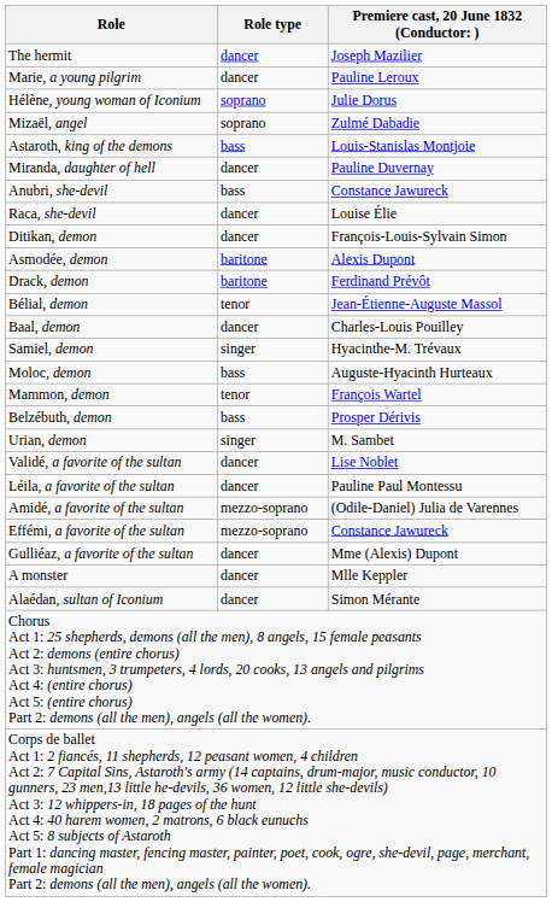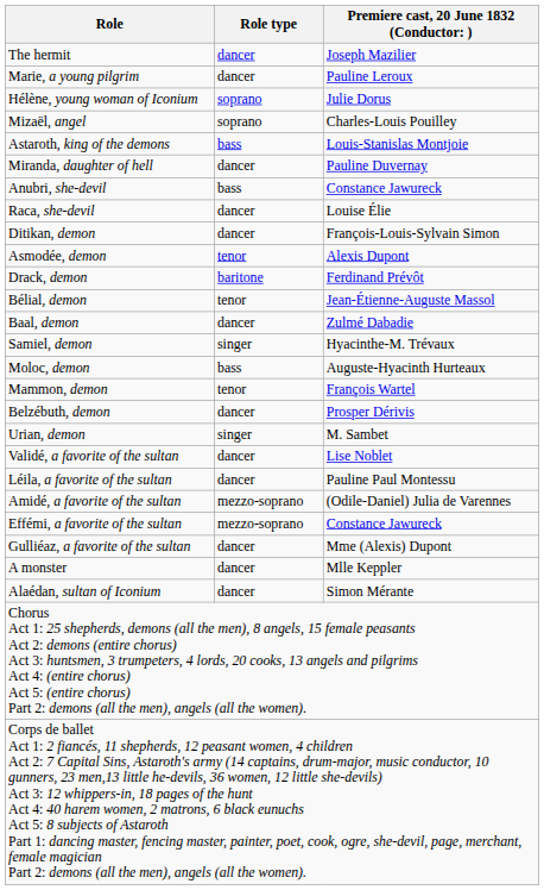 <table class="wikitable">
 <tr>
 <th>Role</th>
 <th>Role type</th>
 <th>Premiere cast, 20 June 1832<br>(Conductor: )</th>
 </tr>
 <tr>
 <td>The hermit</td>
 <td><a href='#'>dancer</a></td>
 <td><a href='#'>Joseph Mazilier</a></td>
 </tr>
 <tr>
 <td>Marie, <em>a young pilgrim</em></td>
 <td>dancer</td>
 <td><a href='#'>Pauline Leroux</a></td>
 </tr>
 <tr>
 <td>Hélène, <em>young woman of Iconium</em></td>
 <td><a href='#'>soprano</a></td>
 <td><a href='#'>Julie Dorus</a></td>
 </tr>
 <tr>
 <td>Mizaël, <em>angel</em></td>
 <td>soprano</td>
-<td><a href='#'>Zulmé Dabadie</a></td>
+<td>Charles-Louis Pouilley</td>
 </tr>
 <tr>
 <td>Astaroth, <em>king of the demons</em></td>
 <td><a href='#'>bass</a></td>
 <td><a href='#'>Louis-Stanislas Montjoie</a></td>
 </tr>
 <tr>
 <td>Miranda, <em>daughter of hell</em></td>
 <td>dancer</td>
 <td><a href='#'>Pauline Duvernay</a></td>
 </tr>
 <tr>
 <td>Anubri, <em>she-devil</em></td>
 <td>bass</td>
 <td><a href='#'>Constance Jawureck</a></td>
 </tr>
 <tr>
 <td>Raca, <em>she-devil</em></td>
 <td>dancer</td>
 <td>Louise Élie</td>
 </tr>
 <tr>
 <td>Ditikan, <em>demon</em></td>
 <td>dancer</td>
 <td>François-Louis-Sylvain Simon</td>
 </tr>
 <tr>
 <td>Asmodée, <em>demon</em></td>
-<td><a href='#'>baritone</a></td>
+<td><a href='#'>tenor</a></td>
 <td><a href='#'>Alexis Dupont</a></td>
 </tr>
 <tr>
 <td>Drack, <em>demon</em></td>
 <td><a href='#'>baritone</a></td>
 <td><a href='#'>Ferdinand Prévôt</a></td>
 </tr>
 <tr>
 <td>Bélial, <em>demon</em></td>
 <td>tenor</td>
 <td><a href='#'>Jean-Étienne-Auguste Massol</a></td>
 </tr>
 <tr>
 <td>Baal, <em>demon</em></td>
 <td>dancer</td>
-<td>Charles-Louis Pouilley</td>
+<td><a href='#'>Zulmé Dabadie</a></td>
 </tr>
 <tr>
 <td>Samiel, <em>demon</em></td>
 <td>singer</td>
 <td>Hyacinthe-M. Trévaux</td>
 </tr>
 <tr>
 <td>Moloc, <em>demon</em></td>
 <td>bass</td>
 <td>Auguste-Hyacinth Hurteaux</td>
 </tr>
 <tr>
 <td>Mammon, <em>demon</em></td>
 <td>tenor</td>
 <td><a href='#'>François Wartel</a></td>
 </tr>
 <tr>
 <td>Belzébuth, <em>demon</em></td>
-<td>bass</td>
+<td>dancer</td>
 <td><a href='#'>Prosper Dérivis</a></td>
 </tr>
 <tr>
 <td>Urian, <em>demon</em></td>
 <td>singer</td>
 <td>M. Sambet</td>
 </tr>
 <tr>
 <td>Validé, <em>a favorite of the sultan</em></td>
 <td>dancer</td>
 <td><a href='#'>Lise Noblet</a></td>
 </tr>
 <tr>
 <td>Léila, <em>a favorite of the sultan</em></td>
 <td>dancer</td>
 <td>Pauline Paul Montessu</td>
 </tr>
 <tr>
 <td>Amidé, <em>a favorite of the sultan</em></td>
 <td>mezzo-soprano</td>
 <td>(Odile-Daniel) Julia de Varennes</td>
 </tr>
 <tr>
 <td>Effémi, <em>a favorite of the sultan</em></td>
 <td>mezzo-soprano</td>
 <td><a href='#'>Constance Jawureck</a></td>
 </tr>
 <tr>
 <td>Gulliéaz, <em>a favorite of the sultan</em></td>
 <td>dancer</td>
 <td>Mme (Alexis) Dupont</td>
 </tr>
 <tr>
 <td>A monster</td>
 <td>dancer</td>
 <td>Mlle Keppler</td>
 </tr>
 <tr>
 <td>Alaédan, <em>sultan of Iconium</em></td>
 <td>dancer</td>
 <td>Simon Mérante</td>
 </tr>
 <tr>
 <td colspan="3">Chorus<br>Act 1: <em>25 shepherds, demons (all the men), 8 angels, 15 female peasants</em><br>Act 2: <em>demons (entire chorus)</em><br>Act 3: <em>huntsmen, 3 trumpeters, 4 lords, 20 cooks, 13 angels and pilgrims</em><br>Act 4: <em>(entire chorus)</em><br>Act 5: <em>(entire chorus)</em><br>Part 2: <em>demons (all the men), angels (all the women)</em>.</td>
 </tr>
 <tr>
 <td colspan="3">Corps de ballet<br>Act 1: <em>2 fiancés, 11 shepherds, 12 peasant women, 4 children</em><br>Act 2: <em>7 Capital Sins, Astaroth's army (14 captains, drum-major, music conductor, 10 gunners, 23 men,13 little he-devils, 36 women, 12 little she-devils)</em><br>Act 3: <em>12 whippers-in, 18 pages of the hunt</em><br>Act 4: <em>40 harem women, 2 matrons, 6 black eunuchs</em><br>Act 5: <em>8 subjects of Astaroth</em><br>Part 1: <em>dancing master, fencing master, painter, poet, cook, ogre, she-devil, page, merchant, female magician</em><br>Part 2: <em>demons (all the men), angels (all the women).</td>
 </tr>
 </table>
